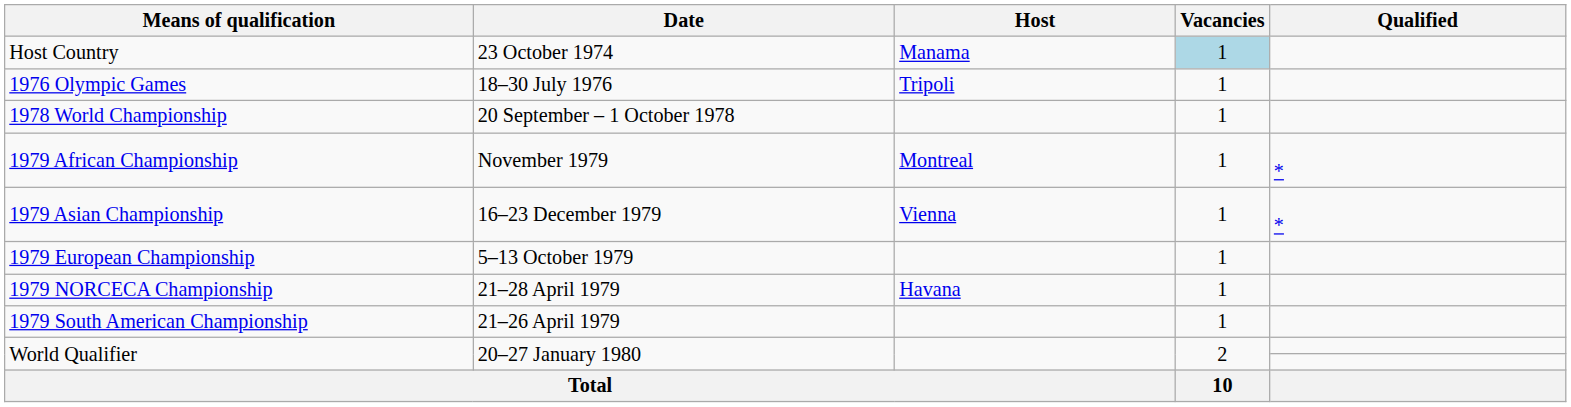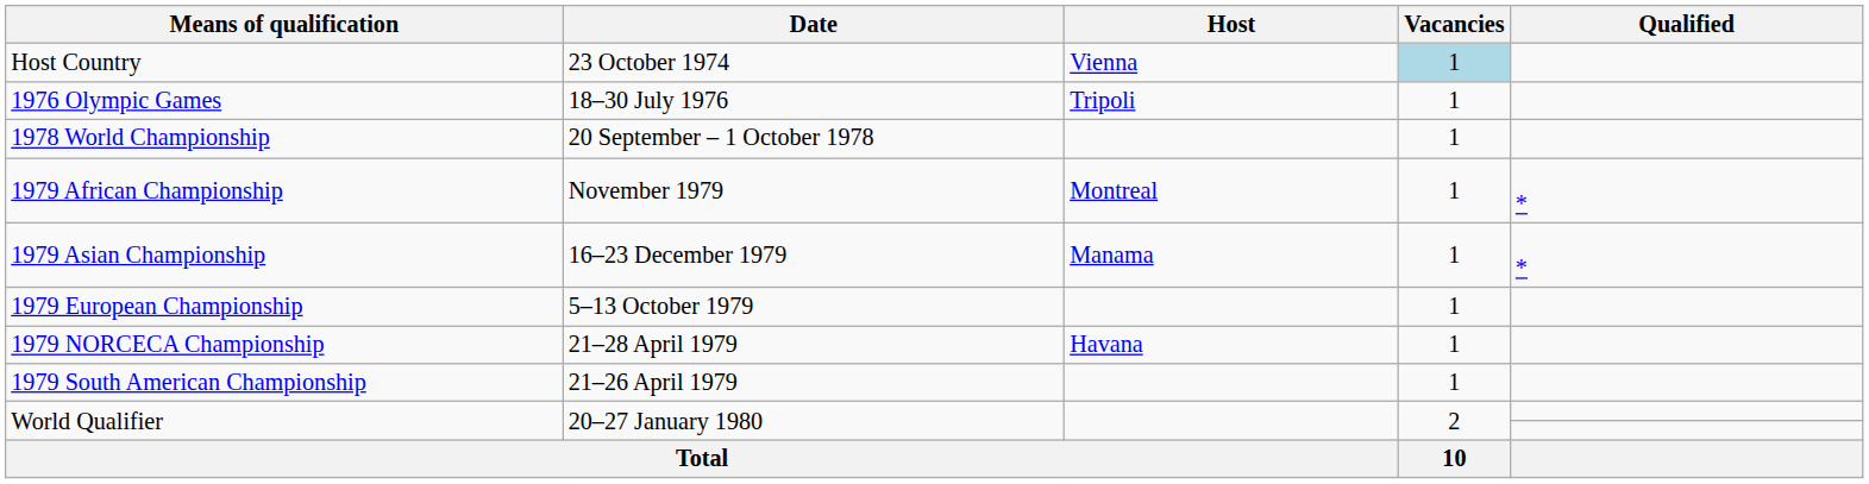 <table class="wikitable">
 <tr>
 <th width=30%>Means of qualification</th>
 <th width=27%>Date</th>
 <th width=18%>Host</th>
 <th width=6%>Vacancies</th>
 <th width=19%>Qualified</th>
 </tr>
 <tr>
 <td>Host Country</td>
 <td>23 October 1974</td>
-<td> <a href='#'>Manama</a></td>
+<td> <a href='#'>Vienna</a></td>
 <td align="center" style="background: lightblue;">1</td>
 <td></td>
 </tr>
 <tr>
 <td><a href='#'>1976 Olympic Games</a></td>
 <td>18–30 July 1976</td>
 <td> <a href='#'>Tripoli</a></td>
 <td align="center">1</td>
 <td></td>
 </tr>
 <tr>
 <td><a href='#'>1978 World Championship</a></td>
 <td>20 September – 1 October 1978</td>
 <td></td>
 <td align="center">1</td>
 <td></td>
 </tr>
 <tr>
 <td><a href='#'>1979 African Championship</a></td>
 <td>November 1979</td>
 <td> <a href='#'>Montreal</a></td>
 <td align="center">1</td>
 <td><s></s><br><a href='#'>*</a></td>
 </tr>
 <tr>
 <td><a href='#'>1979 Asian Championship</a></td>
 <td>16–23 December 1979</td>
-<td> <a href='#'>Vienna</a></td>
+<td> <a href='#'>Manama</a></td>
 <td align="center">1</td>
 <td><s></s><br><a href='#'>*</a></td>
 </tr>
 <tr>
 <td><a href='#'>1979 European Championship</a></td>
 <td>5–13 October 1979</td>
 <td></td>
 <td align="center">1</td>
 <td></td>
 </tr>
 <tr>
 <td><a href='#'>1979 NORCECA Championship</a></td>
 <td>21–28 April 1979</td>
 <td> <a href='#'>Havana</a></td>
 <td align="center">1</td>
 <td></td>
 </tr>
 <tr>
 <td><a href='#'>1979 South American Championship</a></td>
 <td>21–26 April 1979</td>
 <td></td>
 <td align="center">1</td>
 <td></td>
 </tr>
 <tr>
 <td rowspan="2">World Qualifier</td>
 <td rowspan="2">20–27 January 1980</td>
 <td rowspan="2"></td>
 <td rowspan="2" align="center">2</td>
 <td></td>
 </tr>
 <tr>
 <td></td>
 </tr>
 <tr>
 <th colspan="3">Total</th>
 <th>10</th>
 <th></th>
 </tr>
 </table>
